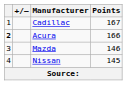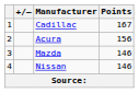 <table class="wikitable" style="font-size: 95%;">
 <tr>
 <th scope="col"></th>
 <th scope="col">+/–</th>
 <th scope="col">Manufacturer</th>
 <th scope="col">Points</th>
 </tr>
 <tr>
 <td align=center>1</td>
 <td align="left"></td>
 <td> <a href='#'>Cadillac</a></td>
 <td align=right>167</td>
 </tr>
 <tr>
-<td align=center><strong>2</strong></td>
+<td align=center>2</td>
 <td align="left"></td>
 <td> <a href='#'>Acura</a></td>
-<td align=right>166</td>
+<td align=right>156</td>
 </tr>
 <tr>
 <td align=center>3</td>
 <td align="left"></td>
 <td> <a href='#'>Mazda</a></td>
 <td align=right>146</td>
 </tr>
 <tr>
 <td align=center>4</td>
 <td align="left"></td>
 <td> <a href='#'>Nissan</a></td>
-<td align=right>145</td>
+<td align=right>146</td>
 </tr>
 <tr>
 <th colspan=5>Source:</th>
 </tr>
 </table>
